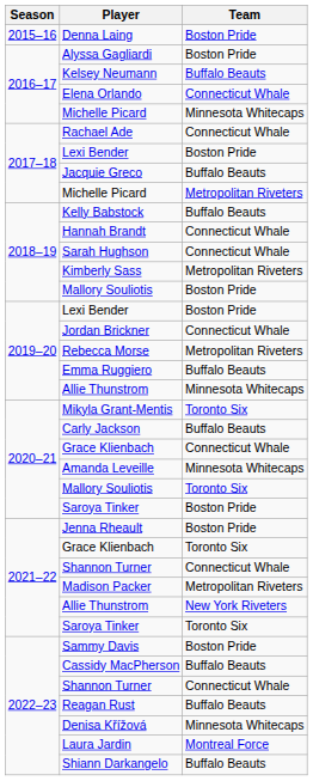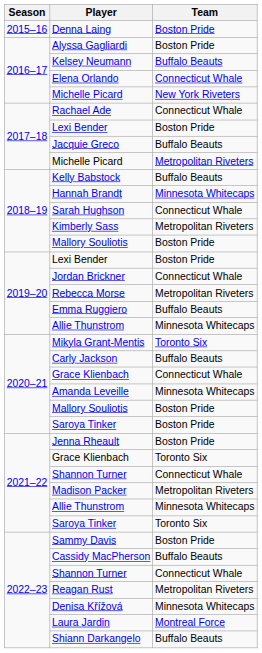 <table class="wikitable sortable">
 <tr>
 <th>Season</th>
 <th>Player</th>
 <th>Team</th>
 </tr>
 <tr>
 <td><a href='#'>2015–16</a></td>
 <td><a href='#'>Denna Laing</a></td>
 <td><a href='#'>Boston Pride</a></td>
 </tr>
 <tr>
 <td rowspan="4"><a href='#'>2016–17</a></td>
 <td><a href='#'>Alyssa Gagliardi</a></td>
 <td>Boston Pride</td>
 </tr>
 <tr>
 <td><a href='#'>Kelsey Neumann</a></td>
 <td><a href='#'>Buffalo Beauts</a></td>
 </tr>
 <tr>
 <td><a href='#'>Elena Orlando</a></td>
 <td><a href='#'>Connecticut Whale</a></td>
 </tr>
 <tr>
 <td><a href='#'>Michelle Picard</a></td>
-<td>Minnesota Whitecaps</td>
+<td><a href='#'>New York Riveters</a></td>
 </tr>
 <tr>
 <td rowspan="4"><a href='#'>2017–18</a></td>
 <td><a href='#'>Rachael Ade</a></td>
 <td>Connecticut Whale</td>
 </tr>
 <tr>
 <td><a href='#'>Lexi Bender</a></td>
 <td>Boston Pride</td>
 </tr>
 <tr>
 <td><a href='#'>Jacquie Greco</a></td>
 <td>Buffalo Beauts</td>
 </tr>
 <tr>
 <td>Michelle Picard</td>
 <td><a href='#'>Metropolitan Riveters</a></td>
 </tr>
 <tr>
 <td rowspan="5"><a href='#'>2018–19</a></td>
 <td><a href='#'>Kelly Babstock</a></td>
 <td>Buffalo Beauts</td>
 </tr>
 <tr>
 <td><a href='#'>Hannah Brandt</a></td>
-<td>Connecticut Whale</td>
+<td><a href='#'>Minnesota Whitecaps</a></td>
 </tr>
 <tr>
 <td><a href='#'>Sarah Hughson</a></td>
 <td>Connecticut Whale</td>
 </tr>
 <tr>
 <td><a href='#'>Kimberly Sass</a></td>
 <td>Metropolitan Riveters</td>
 </tr>
 <tr>
 <td><a href='#'>Mallory Souliotis</a></td>
 <td>Boston Pride</td>
 </tr>
 <tr>
 <td rowspan="5"><a href='#'>2019–20</a></td>
 <td>Lexi Bender</td>
 <td>Boston Pride</td>
 </tr>
 <tr>
 <td><a href='#'>Jordan Brickner</a></td>
 <td>Connecticut Whale</td>
 </tr>
 <tr>
 <td><a href='#'>Rebecca Morse</a></td>
 <td>Metropolitan Riveters</td>
 </tr>
 <tr>
 <td><a href='#'>Emma Ruggiero</a></td>
 <td>Buffalo Beauts</td>
 </tr>
 <tr>
 <td><a href='#'>Allie Thunstrom</a></td>
 <td>Minnesota Whitecaps</td>
 </tr>
 <tr>
 <td rowspan="6"><a href='#'>2020–21</a></td>
 <td><a href='#'>Mikyla Grant-Mentis</a></td>
 <td><a href='#'>Toronto Six</a></td>
 </tr>
 <tr>
 <td><a href='#'>Carly Jackson</a></td>
 <td>Buffalo Beauts</td>
 </tr>
 <tr>
 <td><a href='#'>Grace Klienbach</a></td>
 <td>Connecticut Whale</td>
 </tr>
 <tr>
 <td><a href='#'>Amanda Leveille</a></td>
 <td>Minnesota Whitecaps</td>
 </tr>
 <tr>
 <td><a href='#'>Mallory Souliotis</a></td>
-<td><a href='#'>Toronto Six</a></td>
+<td>Boston Pride</td>
 </tr>
 <tr>
 <td><a href='#'>Saroya Tinker</a></td>
 <td>Boston Pride</td>
 </tr>
 <tr>
 <td rowspan="6"><a href='#'>2021–22</a></td>
 <td><a href='#'>Jenna Rheault</a></td>
 <td>Boston Pride</td>
 </tr>
 <tr>
 <td>Grace Klienbach</td>
 <td>Toronto Six</td>
 </tr>
 <tr>
 <td><a href='#'>Shannon Turner</a></td>
 <td>Connecticut Whale</td>
 </tr>
 <tr>
 <td><a href='#'>Madison Packer</a></td>
 <td>Metropolitan Riveters</td>
 </tr>
 <tr>
 <td><a href='#'>Allie Thunstrom</a></td>
-<td><a href='#'>New York Riveters</a></td>
+<td>Minnesota Whitecaps</td>
 </tr>
 <tr>
 <td><a href='#'>Saroya Tinker</a></td>
 <td>Toronto Six</td>
 </tr>
 <tr>
 <td rowspan="7"><a href='#'>2022–23</a></td>
 <td><a href='#'>Sammy Davis</a></td>
 <td>Boston Pride</td>
 </tr>
 <tr>
 <td><a href='#'>Cassidy MacPherson</a></td>
 <td>Buffalo Beauts</td>
 </tr>
 <tr>
 <td><a href='#'>Shannon Turner</a></td>
 <td>Connecticut Whale</td>
 </tr>
 <tr>
 <td><a href='#'>Reagan Rust</a></td>
-<td>Buffalo Beauts</td>
+<td>Metropolitan Riveters</td>
 </tr>
 <tr>
 <td><a href='#'>Denisa Křížová</a></td>
 <td>Minnesota Whitecaps</td>
 </tr>
 <tr>
 <td><a href='#'>Laura Jardin</a></td>
 <td><a href='#'>Montreal Force</a></td>
 </tr>
 <tr>
 <td><a href='#'>Shiann Darkangelo</a></td>
 <td>Buffalo Beauts</td>
 </tr>
 </table>
